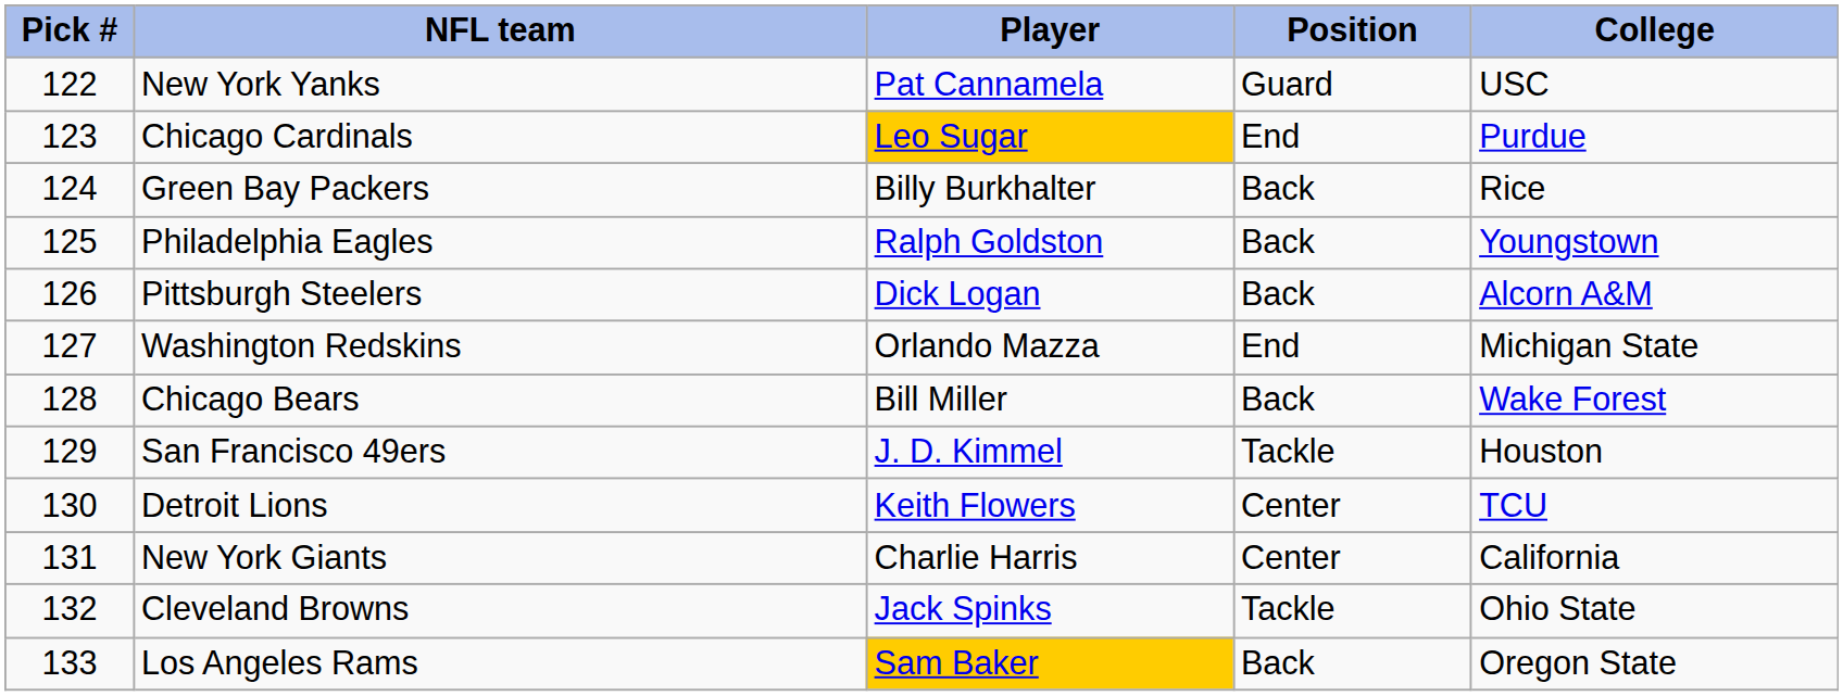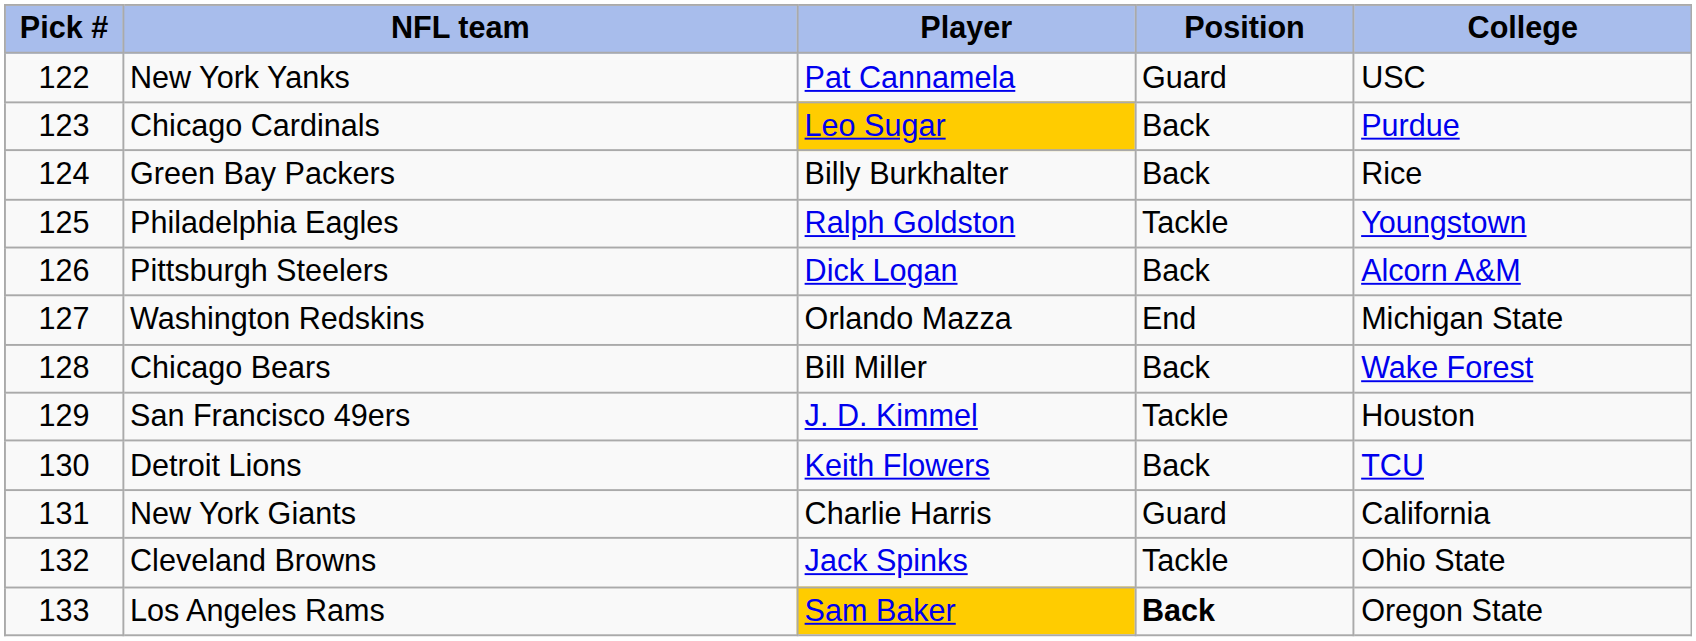 <table class="wikitable sortable sortable" style="width: 100%">
 <tr>
 <th style="background:#A8BDEC;" width=7%>Pick #</th>
 <th width=40% style="background:#A8BDEC;">NFL team</th>
 <th width=20% style="background:#A8BDEC;">Player</th>
 <th width=13% style="background:#A8BDEC;">Position</th>
 <th style="background:#A8BDEC;">College</th>
 </tr>
 <tr>
 <td align=center>122</td>
 <td>New York Yanks</td>
 <td><a href='#'>Pat Cannamela</a></td>
 <td>Guard</td>
 <td>USC</td>
 </tr>
 <tr>
 <td align=center>123</td>
 <td>Chicago Cardinals</td>
 <td bgcolor="#FFCC00"><a href='#'>Leo Sugar</a></td>
-<td>End</td>
+<td>Back</td>
 <td><a href='#'>Purdue</a></td>
 </tr>
 <tr>
 <td align=center>124</td>
 <td>Green Bay Packers</td>
 <td>Billy Burkhalter</td>
 <td>Back</td>
 <td>Rice</td>
 </tr>
 <tr>
 <td align=center>125</td>
 <td>Philadelphia Eagles</td>
 <td><a href='#'>Ralph Goldston</a></td>
-<td>Back</td>
+<td>Tackle</td>
 <td><a href='#'>Youngstown</a></td>
 </tr>
 <tr>
 <td align=center>126</td>
 <td>Pittsburgh Steelers</td>
 <td><a href='#'>Dick Logan</a></td>
 <td>Back</td>
 <td><a href='#'>Alcorn A&M</a></td>
 </tr>
 <tr>
 <td align=center>127</td>
 <td>Washington Redskins</td>
 <td>Orlando Mazza</td>
 <td>End</td>
 <td>Michigan State</td>
 </tr>
 <tr>
 <td align=center>128</td>
 <td>Chicago Bears</td>
 <td>Bill Miller</td>
 <td>Back</td>
 <td><a href='#'>Wake Forest</a></td>
 </tr>
 <tr>
 <td align=center>129</td>
 <td>San Francisco 49ers</td>
 <td><a href='#'>J. D. Kimmel</a></td>
 <td>Tackle</td>
 <td>Houston</td>
 </tr>
 <tr>
 <td align=center>130</td>
 <td>Detroit Lions</td>
 <td><a href='#'>Keith Flowers</a></td>
-<td>Center</td>
+<td>Back</td>
 <td><a href='#'>TCU</a></td>
 </tr>
 <tr>
 <td align=center>131</td>
 <td>New York Giants</td>
 <td>Charlie Harris</td>
-<td>Center</td>
+<td>Guard</td>
 <td>California</td>
 </tr>
 <tr>
 <td align=center>132</td>
 <td>Cleveland Browns</td>
 <td><a href='#'>Jack Spinks</a></td>
 <td>Tackle</td>
 <td>Ohio State</td>
 </tr>
 <tr>
 <td align=center>133</td>
 <td>Los Angeles Rams</td>
 <td bgcolor="#FFCC00"><a href='#'>Sam Baker</a></td>
-<td>Back</td>
+<td><strong>Back</strong></td>
 <td>Oregon State</td>
 </tr>
 </table>
